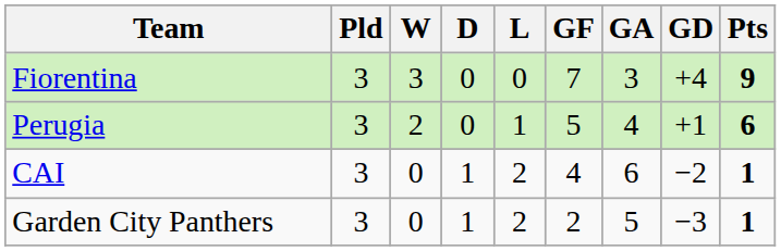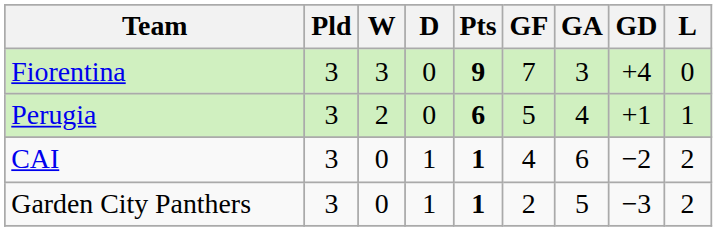 <table class=wikitable style="text-align:center">
 <tr>
 <th width=165>Team</th>
 <th width=20>Pld</th>
 <th width=20>W</th>
 <th width=20>D</th>
-<th width=20>L</th>
+<th width=20>Pts</th>
 <th width=20>GF</th>
 <th width=20>GA</th>
 <th width=20>GD</th>
-<th width=20>Pts</th>
+<th width=20>L</th>
 </tr>
 <tr bgcolor=#d0f0c0>
 <td style="text-align:left"> <a href='#'>Fiorentina</a></td>
 <td>3</td>
 <td>3</td>
 <td>0</td>
-<td>0</td>
+<td><strong>9</strong></td>
 <td>7</td>
 <td>3</td>
 <td>+4</td>
-<td><strong>9</strong></td>
+<td>0</td>
 </tr>
 <tr bgcolor=#d0f0c0>
 <td style="text-align:left"> <a href='#'>Perugia</a></td>
 <td>3</td>
 <td>2</td>
 <td>0</td>
-<td>1</td>
+<td><strong>6</strong></td>
 <td>5</td>
 <td>4</td>
 <td>+1</td>
-<td><strong>6</strong></td>
+<td>1</td>
 </tr>
 <tr>
 <td style="text-align:left"> <a href='#'>CAI</a></td>
 <td>3</td>
 <td>0</td>
 <td>1</td>
-<td>2</td>
+<td><strong>1</strong></td>
 <td>4</td>
 <td>6</td>
 <td>−2</td>
-<td><strong>1</strong></td>
+<td>2</td>
 </tr>
 <tr>
 <td style="text-align:left"> Garden City Panthers</td>
 <td>3</td>
 <td>0</td>
 <td>1</td>
-<td>2</td>
+<td><strong>1</strong></td>
 <td>2</td>
 <td>5</td>
 <td>−3</td>
-<td><strong>1</strong></td>
+<td>2</td>
 </tr>
 </table>
